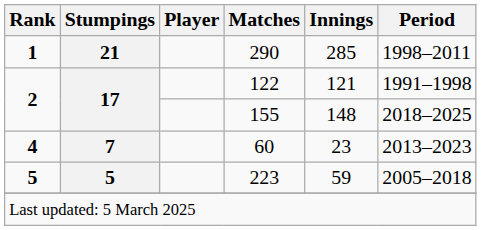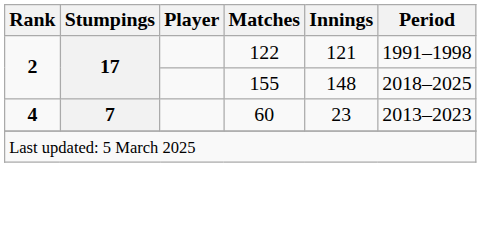 <table class="wikitable plainrowheaders sortable">
 <tr>
 <th scope=col>Rank</th>
 <th scope=col>Stumpings</th>
 <th scope=col>Player</th>
 <th scope=col>Matches</th>
 <th scope=col>Innings</th>
 <th scope=col>Period</th>
-</tr>
-<tr>
-<td align=center><strong>1</strong></td>
-<th scope=row style=text-align:center;>21</th>
-<td></td>
-<td align=center>290</td>
-<td align=center>285</td>
-<td>1998–2011</td>
 </tr>
 <tr>
 <td align=center rowspan=2><strong>2</strong></td>
 <th rowspan="2" scope="row" style="text-align:center;">17</th>
 <td></td>
 <td align=center>122</td>
 <td align=center>121</td>
 <td>1991–1998</td>
 </tr>
 <tr>
 <td></td>
 <td align=center>155</td>
 <td align=center>148</td>
 <td>2018–2025</td>
 </tr>
 <tr>
 <td align=center><strong>4</strong></td>
 <th scope=row style=text-align:center;>7</th>
 <td></td>
 <td align=center>60</td>
 <td align=center>23</td>
 <td>2013–2023</td>
 </tr>
 <tr>
-<td align=center><strong>5</strong></td>
-<th scope=row style="text-align:center;">5</th>
-<td></td>
-<td align=center>223</td>
-<td align=center>59</td>
-<td>2005–2018</td>
-</tr>
-<tr>
 </tr>
 <tr class=sortbottom>
 <td colspan=6><small>Last updated: 5 March 2025</small></td>
 </tr>
 </table>
